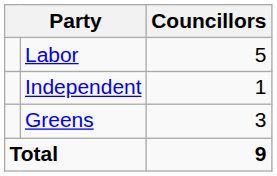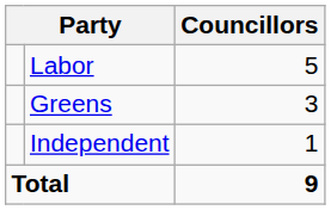 <table class="wikitable">
 <tr>
 <th colspan="2">Party</th>
 <th>Councillors</th>
 </tr>
 <tr>
 <td> </td>
 <td><a href='#'>Labor</a></td>
 <td align=right>5</td>
 </tr>
 <tr>
 <td> </td>
-<td><a href='#'>Independent</a></td>
-<td align=right>1</td>
+<td><a href='#'>Greens</a></td>
+<td align=right>3</td>
 </tr>
 <tr>
 <td> </td>
-<td><a href='#'>Greens</a></td>
-<td align=right>3</td>
+<td><a href='#'>Independent</a></td>
+<td align=right>1</td>
 </tr>
 <tr>
 <td colspan="2"><strong>Total</strong></td>
 <td align=right><strong>9</strong></td>
 </tr>
 </table>
